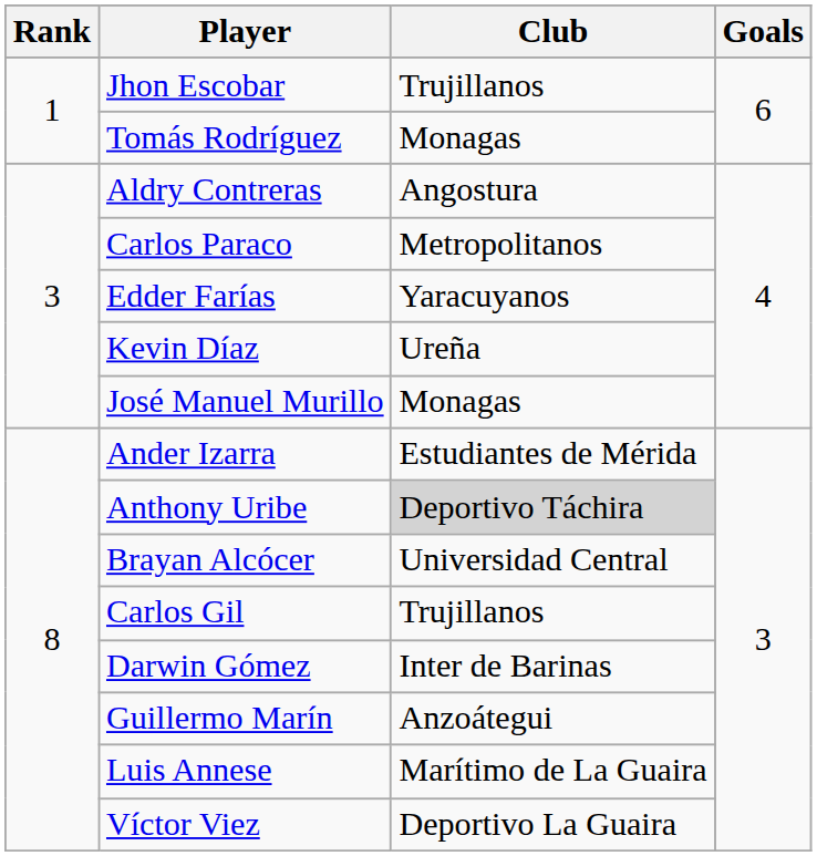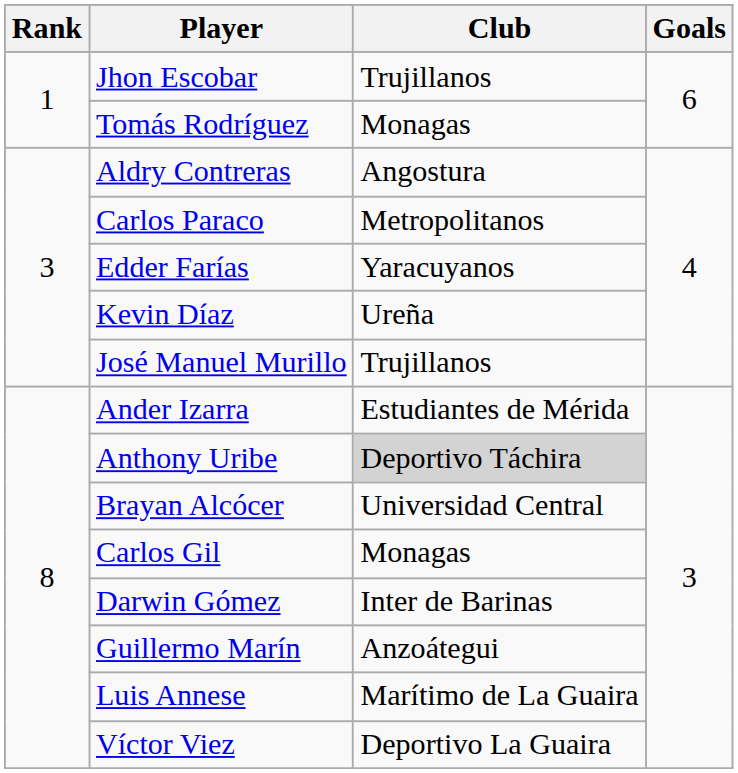 <table class="wikitable" border="1" align=>
 <tr>
 <th>Rank</th>
 <th>Player</th>
 <th>Club</th>
 <th>Goals</th>
 </tr>
 <tr>
 <td rowspan=2 align=center>1</td>
 <td> <a href='#'>Jhon Escobar</a></td>
 <td>Trujillanos</td>
 <td rowspan=2 align=center>6</td>
 </tr>
 <tr>
 <td> <a href='#'>Tomás Rodríguez</a></td>
 <td>Monagas</td>
 </tr>
 <tr>
 <td rowspan=5 align=center>3</td>
 <td> <a href='#'>Aldry Contreras</a></td>
 <td>Angostura</td>
 <td rowspan=5 align=center>4</td>
 </tr>
 <tr>
 <td> <a href='#'>Carlos Paraco</a></td>
 <td>Metropolitanos</td>
 </tr>
 <tr>
 <td> <a href='#'>Edder Farías</a></td>
 <td>Yaracuyanos</td>
 </tr>
 <tr>
 <td> <a href='#'>Kevin Díaz</a></td>
 <td>Ureña</td>
 </tr>
 <tr>
 <td> <a href='#'>José Manuel Murillo</a></td>
-<td>Monagas</td>
+<td>Trujillanos</td>
 </tr>
 <tr>
 <td rowspan=8 align=center>8</td>
 <td> <a href='#'>Ander Izarra</a></td>
 <td>Estudiantes de Mérida</td>
 <td rowspan=8 align=center>3</td>
 </tr>
 <tr>
 <td> <a href='#'>Anthony Uribe</a></td>
 <td style="background: lightgrey;">Deportivo Táchira</td>
 </tr>
 <tr>
 <td> <a href='#'>Brayan Alcócer</a></td>
 <td>Universidad Central</td>
 </tr>
 <tr>
 <td> <a href='#'>Carlos Gil</a></td>
-<td>Trujillanos</td>
+<td>Monagas</td>
 </tr>
 <tr>
 <td> <a href='#'>Darwin Gómez</a></td>
 <td>Inter de Barinas</td>
 </tr>
 <tr>
 <td> <a href='#'>Guillermo Marín</a></td>
 <td>Anzoátegui</td>
 </tr>
 <tr>
 <td> <a href='#'>Luis Annese</a></td>
 <td>Marítimo de La Guaira</td>
 </tr>
 <tr>
 <td> <a href='#'>Víctor Viez</a></td>
 <td>Deportivo La Guaira</td>
 </tr>
 </table>
